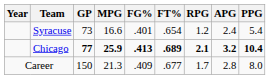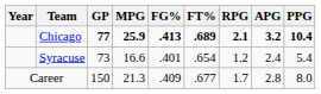 <table class="wikitable sortable" style="font-size:95%; text-align:right;">
 <tr>
 <th>Year</th>
 <th>Team</th>
 <th>GP</th>
 <th>MPG</th>
 <th>FG%</th>
 <th>FT%</th>
 <th>RPG</th>
 <th>APG</th>
 <th>PPG</th>
 </tr>
 <tr>
 <td style="text-align:left;"></td>
+<td style="text-align:left;"><a href='#'>Chicago</a></td>
+<td><strong>77</strong></td>
+<td><strong>25.9</strong></td>
+<td><strong>.413</strong></td>
+<td><strong>.689</strong></td>
+<td><strong>2.1</strong></td>
+<td><strong>3.2</strong></td>
+<td><strong>10.4</strong></td>
+</tr>
+<tr>
+<td style="text-align:left;"></td>
 <td style="text-align:left;"><a href='#'>Syracuse</a></td>
 <td>73</td>
 <td>16.6</td>
 <td>.401</td>
 <td>.654</td>
 <td>1.2</td>
 <td>2.4</td>
 <td>5.4</td>
-</tr>
-<tr>
-<td style="text-align:left;"></td>
-<td style="text-align:left;"><a href='#'>Chicago</a></td>
-<td><strong>77</strong></td>
-<td><strong>25.9</strong></td>
-<td><strong>.413</strong></td>
-<td><strong>.689</strong></td>
-<td><strong>2.1</strong></td>
-<td><strong>3.2</strong></td>
-<td><strong>10.4</strong></td>
 </tr>
 <tr class="sortbottom">
 <td style="text-align:center;" colspan="2">Career</td>
 <td>150</td>
 <td>21.3</td>
 <td>.409</td>
 <td>.677</td>
 <td>1.7</td>
 <td>2.8</td>
 <td>8.0</td>
 </tr>
 </table>
